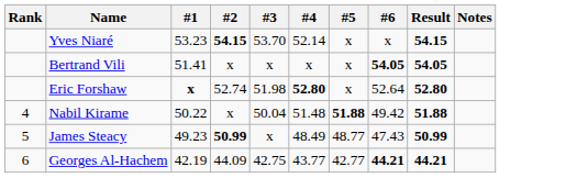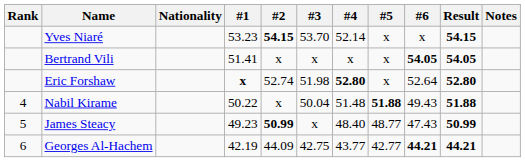 <table class="wikitable sortable" style="text-align:center;font-size:95%">
 <tr>
 <th>Rank</th>
 <th>Name</th>
+<th>Nationality</th>
 <th>#1</th>
 <th>#2</th>
 <th>#3</th>
 <th>#4</th>
 <th>#5</th>
 <th>#6</th>
 <th>Result</th>
 <th>Notes</th>
 </tr>
 <tr>
 <td></td>
 <td align=left><a href='#'>Yves Niaré</a></td>
+<td align=left></td>
 <td>53.23</td>
 <td><strong>54.15</strong></td>
 <td>53.70</td>
 <td>52.14</td>
 <td>x</td>
 <td>x</td>
 <td><strong>54.15</strong></td>
 <td></td>
 </tr>
 <tr>
 <td></td>
 <td align=left><a href='#'>Bertrand Vili</a></td>
+<td align=left></td>
 <td>51.41</td>
 <td>x</td>
 <td>x</td>
 <td>x</td>
 <td>x</td>
 <td><strong>54.05</strong></td>
 <td><strong>54.05</strong></td>
 <td></td>
 </tr>
 <tr>
 <td></td>
 <td align=left><a href='#'>Eric Forshaw</a></td>
+<td align=left></td>
 <td><strong>x</strong></td>
 <td>52.74</td>
 <td>51.98</td>
 <td><strong>52.80</strong></td>
 <td>x</td>
 <td>52.64</td>
 <td><strong>52.80</strong></td>
 <td></td>
 </tr>
 <tr>
 <td>4</td>
 <td align=left><a href='#'>Nabil Kirame</a></td>
+<td align=left></td>
 <td>50.22</td>
 <td>x</td>
 <td>50.04</td>
 <td>51.48</td>
 <td><strong>51.88</strong></td>
-<td>49.42</td>
+<td>49.43</td>
 <td><strong>51.88</strong></td>
 <td></td>
 </tr>
 <tr>
 <td>5</td>
 <td align=left><a href='#'>James Steacy</a></td>
+<td align=left></td>
 <td>49.23</td>
 <td><strong>50.99</strong></td>
 <td>x</td>
-<td>48.49</td>
+<td>48.40</td>
 <td>48.77</td>
 <td>47.43</td>
 <td><strong>50.99</strong></td>
 <td></td>
 </tr>
 <tr>
 <td>6</td>
 <td align=left><a href='#'>Georges Al-Hachem</a></td>
+<td align=left></td>
 <td>42.19</td>
 <td>44.09</td>
 <td>42.75</td>
 <td>43.77</td>
 <td>42.77</td>
 <td><strong>44.21</strong></td>
 <td><strong>44.21</strong></td>
 <td></td>
 </tr>
 </table>
